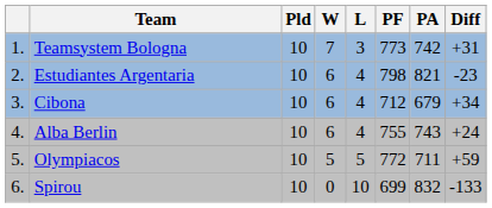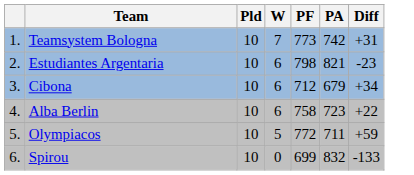 <table class="wikitable" style="text-align:center">
 <tr>
 <th width=15></th>
 <th width=220>Team</th>
 <th width=20>Pld</th>
 <th width=20>W</th>
-<th width=20>L</th>
 <th width=20>PF</th>
 <th width=20>PA</th>
 <th width=30>Diff</th>
 </tr>
 <tr style="background: #99BADD;">
 <td>1.</td>
 <td align=left> <a href='#'>Teamsystem Bologna</a></td>
 <td>10</td>
 <td>7</td>
-<td>3</td>
 <td>773</td>
 <td>742</td>
 <td>+31</td>
 </tr>
 <tr style="background: #99BADD;">
 <td>2.</td>
 <td align=left> <a href='#'>Estudiantes Argentaria</a></td>
 <td>10</td>
 <td>6</td>
-<td>4</td>
 <td>798</td>
 <td>821</td>
 <td>-23</td>
 </tr>
 <tr style="background: #99BADD;">
 <td>3.</td>
 <td align=left> <a href='#'>Cibona</a></td>
 <td>10</td>
 <td>6</td>
-<td>4</td>
 <td>712</td>
 <td>679</td>
 <td>+34</td>
 </tr>
 <tr bgcolor="silver">
 <td>4.</td>
 <td align=left> <a href='#'>Alba Berlin</a></td>
 <td>10</td>
 <td>6</td>
-<td>4</td>
-<td>755</td>
-<td>743</td>
-<td>+24</td>
+<td>758</td>
+<td>723</td>
+<td>+22</td>
 </tr>
 <tr bgcolor="silver">
 <td>5.</td>
 <td align=left> <a href='#'>Olympiacos</a></td>
 <td>10</td>
-<td>5</td>
 <td>5</td>
 <td>772</td>
 <td>711</td>
 <td>+59</td>
 </tr>
 <tr bgcolor="silver">
 <td>6.</td>
 <td align=left> <a href='#'>Spirou</a></td>
 <td>10</td>
 <td>0</td>
-<td>10</td>
 <td>699</td>
 <td>832</td>
 <td>-133</td>
 </tr>
 </table>
